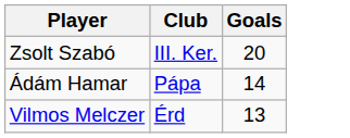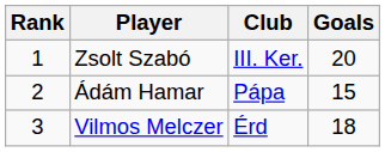 <table class="wikitable" style="text-align:center">
 <tr>
+<th>Rank</th>
 <th>Player</th>
 <th>Club</th>
 <th>Goals</th>
 </tr>
 <tr>
+<td>1</td>
 <td align="left"> Zsolt Szabó</td>
 <td align="left"><a href='#'>III. Ker.</a></td>
 <td>20</td>
 </tr>
 <tr>
+<td>2</td>
 <td align="left"> Ádám Hamar</td>
 <td align="left"><a href='#'>Pápa</a></td>
-<td>14</td>
+<td>15</td>
 </tr>
 <tr>
+<td>3</td>
 <td align="left"> <a href='#'>Vilmos Melczer</a></td>
 <td align="left"><a href='#'>Érd</a></td>
-<td>13</td>
+<td>18</td>
 </tr>
 </table>
